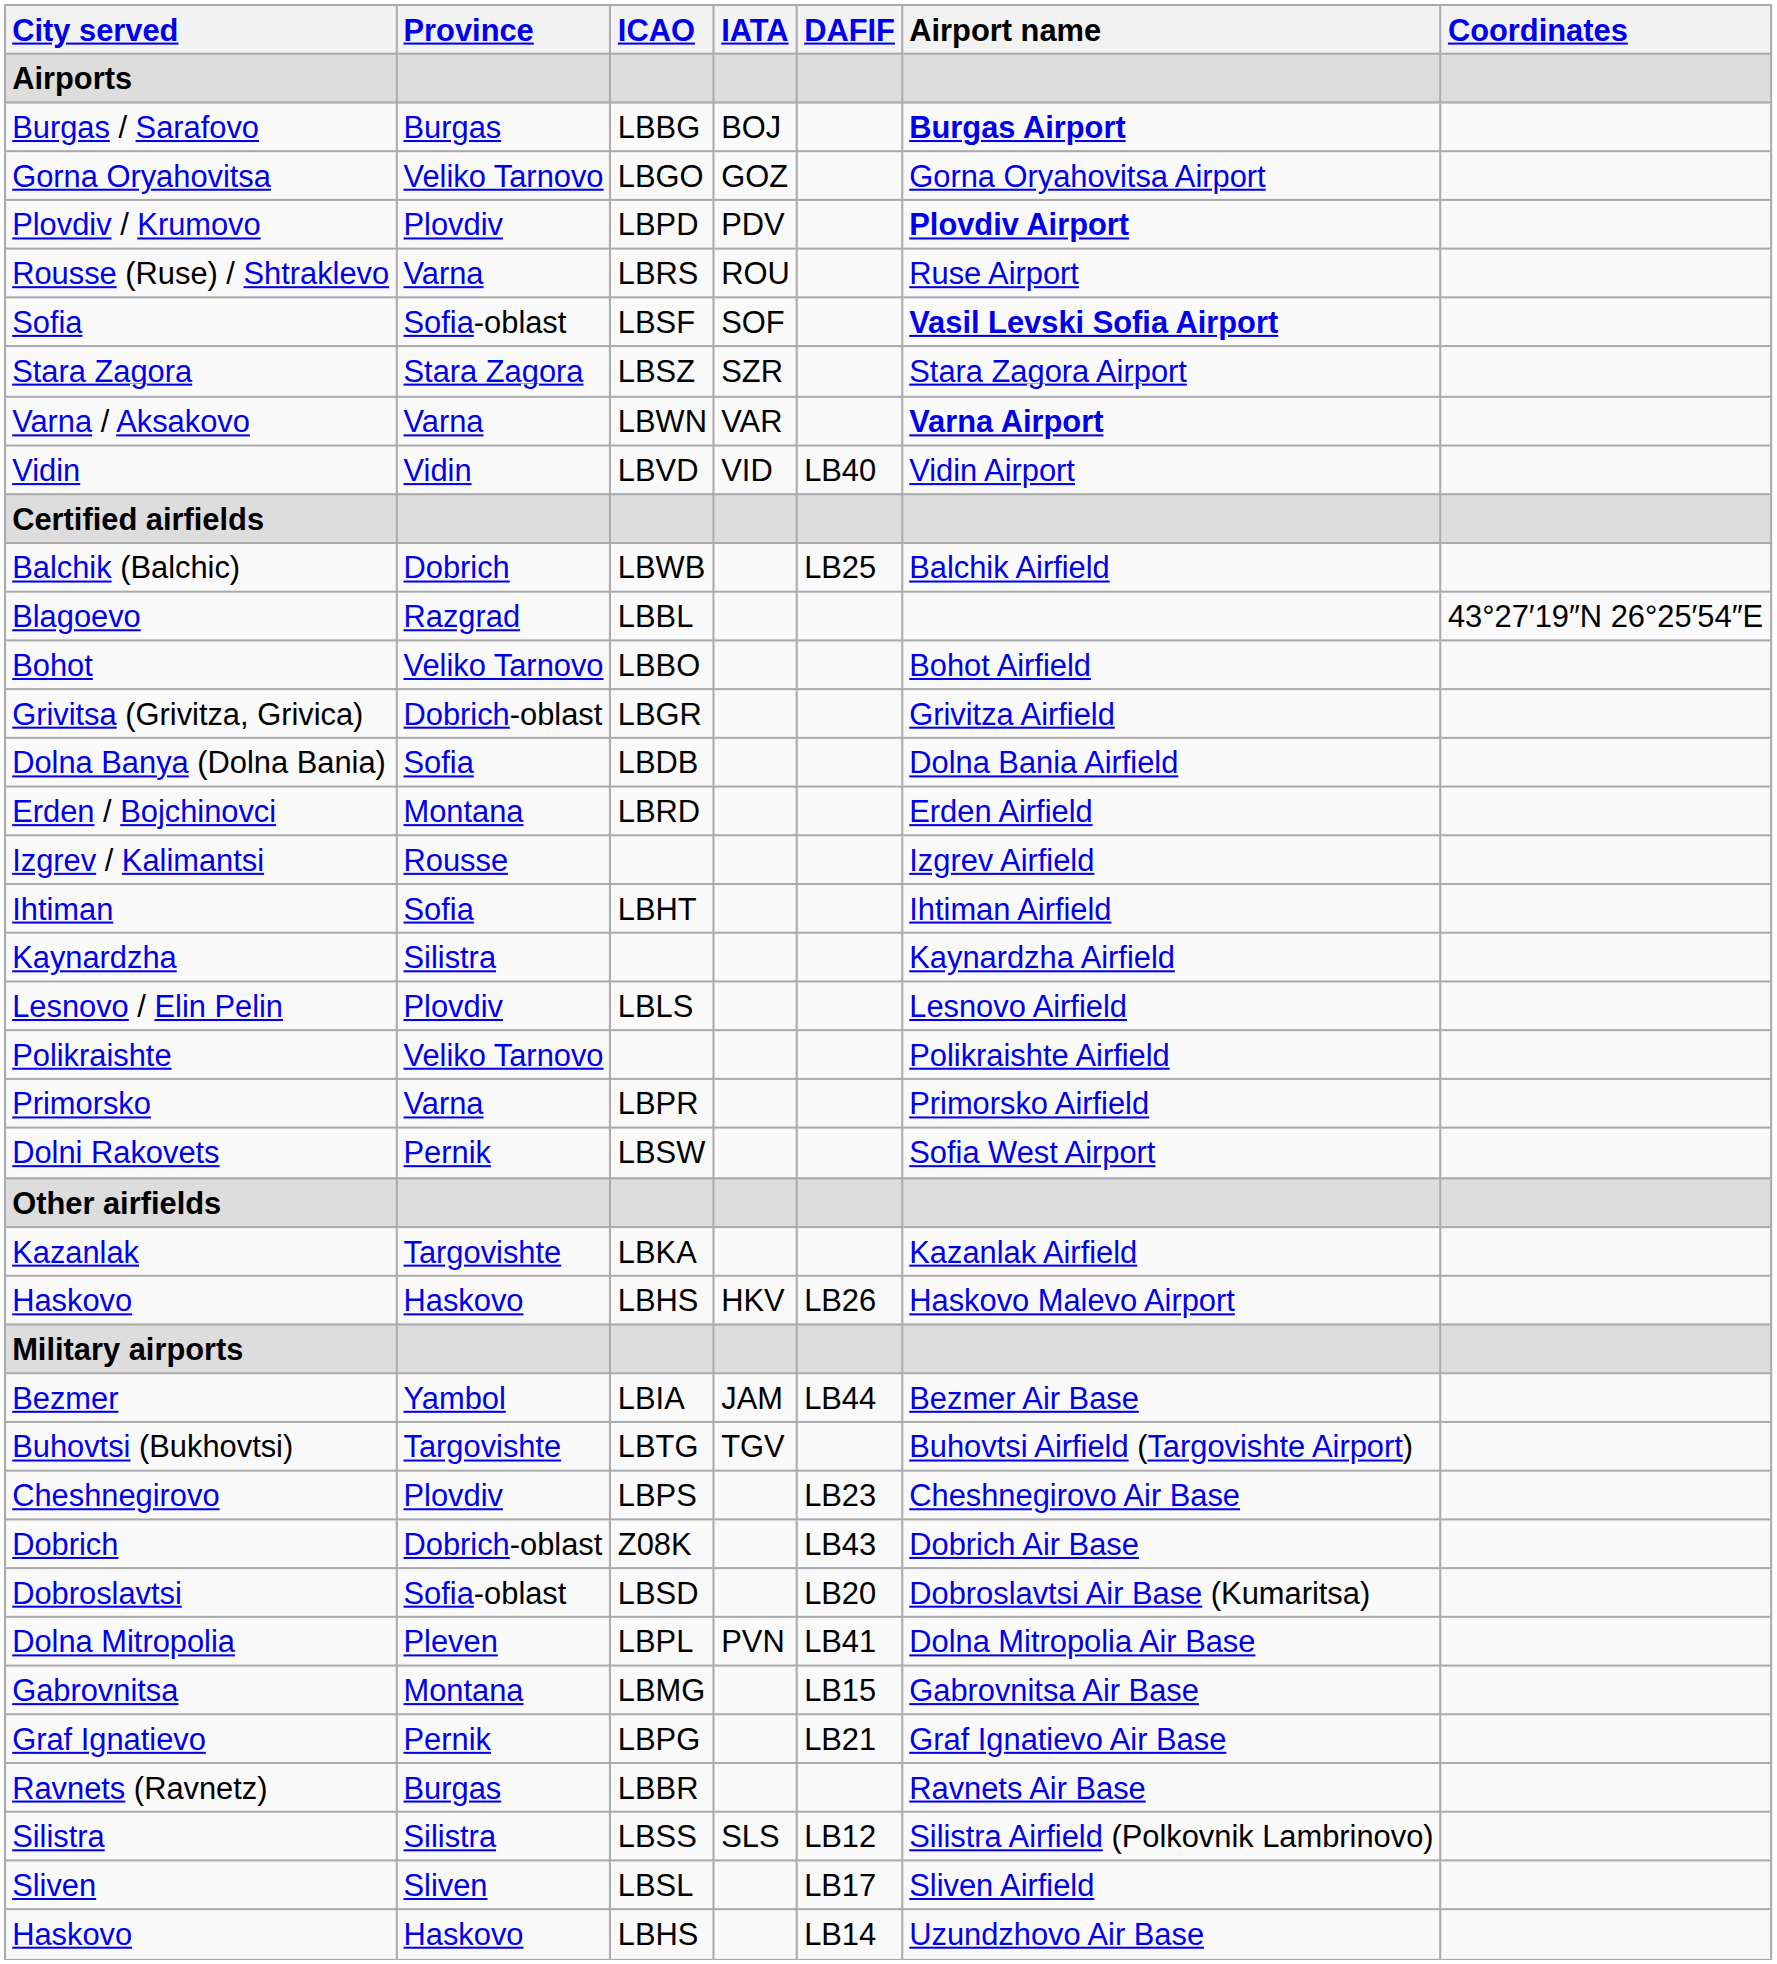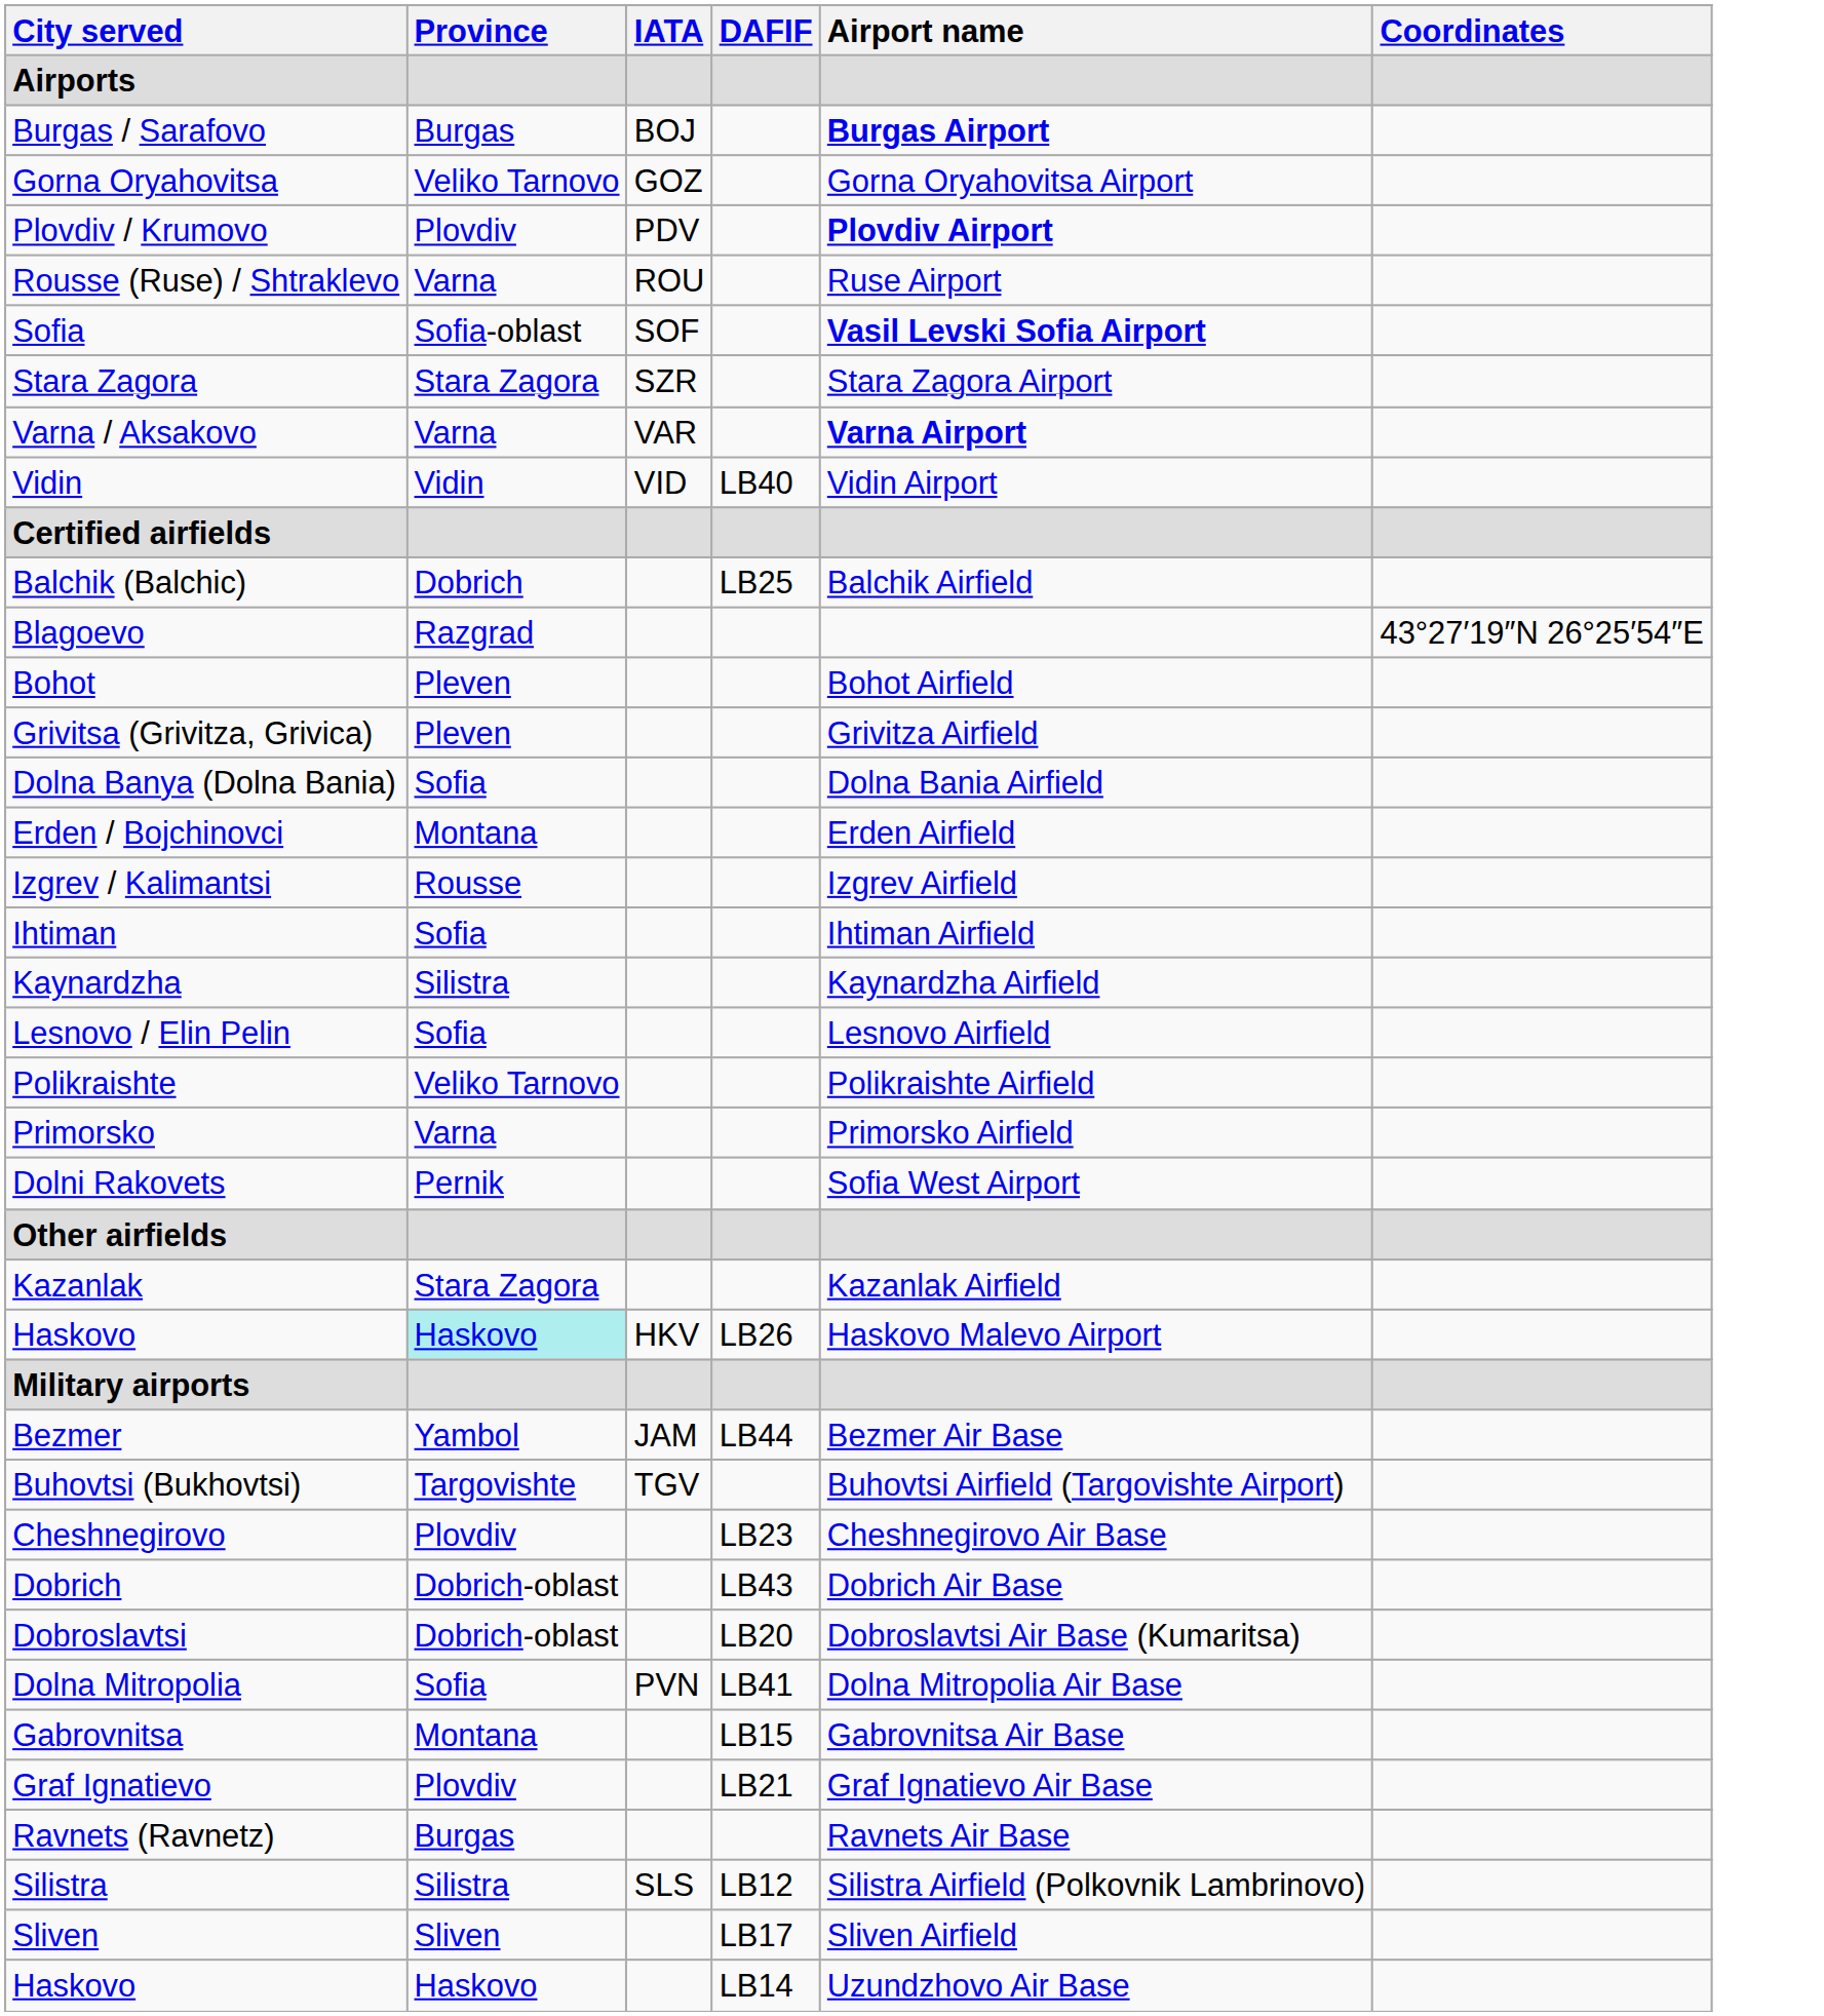 <table class="wikitable sortable" style="font-size:95%;">
 <tr valign=baseline>
 <th style="text-align:left;"><a href='#'>City served</a></th>
 <th style="text-align:left;"><a href='#'>Province</a></th>
-<th style="text-align:left;"><a href='#'>ICAO</a></th>
 <th style="text-align:left;"><a href='#'>IATA</a></th>
 <th style="text-align:left;"><a href='#'>DAFIF</a></th>
 <th style="text-align:left;">Airport name</th>
 <th style="text-align:left;"><a href='#'>Coordinates</a></th>
 </tr>
 <tr style="background-color:#DDDDDD;">
 <td> <strong>Airports</strong></td>
 <td></td>
 <td></td>
 <td></td>
 <td></td>
 <td></td>
-<td></td>
 </tr>
 <tr valign="top">
 <td><a href='#'>Burgas</a> / <a href='#'>Sarafovo</a></td>
 <td><a href='#'>Burgas</a></td>
-<td>LBBG</td>
 <td>BOJ</td>
 <td></td>
 <td><strong><a href='#'>Burgas Airport</a></strong></td>
 <td></td>
 </tr>
 <tr valign="top">
 <td><a href='#'>Gorna Oryahovitsa</a></td>
 <td><a href='#'>Veliko Tarnovo</a></td>
-<td>LBGO</td>
 <td>GOZ</td>
 <td></td>
 <td><a href='#'>Gorna Oryahovitsa Airport</a></td>
 <td></td>
 </tr>
 <tr valign="top">
 <td><a href='#'>Plovdiv</a> / <a href='#'>Krumovo</a></td>
 <td><a href='#'>Plovdiv</a></td>
-<td>LBPD</td>
 <td>PDV</td>
 <td></td>
 <td><strong><a href='#'>Plovdiv Airport</a></strong></td>
 <td></td>
 </tr>
 <tr valign="top">
 <td><a href='#'>Rousse</a> (Ruse) / <a href='#'>Shtraklevo</a></td>
 <td><a href='#'>Varna</a></td>
-<td>LBRS</td>
 <td>ROU</td>
 <td></td>
 <td><a href='#'>Ruse Airport</a> </td>
 <td></td>
 </tr>
 <tr valign="top">
 <td><a href='#'>Sofia</a></td>
 <td><a href='#'>Sofia</a>-oblast</td>
-<td>LBSF</td>
 <td>SOF</td>
 <td></td>
 <td><strong><a href='#'>Vasil Levski Sofia Airport</a></strong></td>
 <td></td>
 </tr>
 <tr valign="top">
 <td><a href='#'>Stara Zagora</a></td>
 <td><a href='#'>Stara Zagora</a></td>
-<td>LBSZ</td>
 <td>SZR</td>
 <td></td>
 <td><a href='#'>Stara Zagora Airport</a> </td>
 <td></td>
 </tr>
 <tr valign="top">
 <td><a href='#'>Varna</a> / <a href='#'>Aksakovo</a></td>
 <td><a href='#'>Varna</a></td>
-<td>LBWN</td>
 <td>VAR</td>
 <td></td>
 <td><strong><a href='#'>Varna Airport</a></strong></td>
 <td></td>
 </tr>
 <tr valign="top">
 <td><a href='#'>Vidin</a></td>
 <td><a href='#'>Vidin</a></td>
-<td>LBVD</td>
 <td>VID</td>
 <td>LB40</td>
 <td><a href='#'>Vidin Airport</a> </td>
 <td></td>
 </tr>
 <tr style="background-color:#DDDDDD;">
 <td> <strong>Certified airfields</strong></td>
 <td></td>
 <td></td>
 <td></td>
 <td></td>
 <td></td>
-<td></td>
 </tr>
 <tr valign="top">
 <td><a href='#'>Balchik</a> (Balchic)</td>
 <td><a href='#'>Dobrich</a></td>
-<td>LBWB</td>
 <td></td>
 <td>LB25</td>
 <td><a href='#'>Balchik Airfield</a></td>
 <td></td>
 </tr>
 <tr>
 <td><a href='#'>Blagoevo</a></td>
 <td><a href='#'>Razgrad</a></td>
-<td>LBBL</td>
 <td></td>
 <td></td>
 <td></td>
 <td>43°27′19″N 26°25′54″E</td>
 </tr>
 <tr valign="top">
 <td><a href='#'>Bohot</a></td>
-<td><a href='#'>Veliko Tarnovo</a></td>
-<td>LBBO</td>
+<td><a href='#'>Pleven</a></td>
 <td></td>
 <td></td>
 <td><a href='#'>Bohot Airfield</a></td>
 <td></td>
 </tr>
 <tr valign="top">
 <td><a href='#'>Grivitsa</a> (Grivitza, Grivica)</td>
-<td><a href='#'>Dobrich</a>-oblast</td>
-<td>LBGR</td>
+<td><a href='#'>Pleven</a></td>
 <td></td>
 <td></td>
 <td><a href='#'>Grivitza Airfield</a></td>
 <td></td>
 </tr>
 <tr valign="top">
 <td><a href='#'>Dolna Banya</a> (Dolna Bania)</td>
 <td><a href='#'>Sofia</a></td>
-<td>LBDB</td>
 <td></td>
 <td></td>
 <td><a href='#'>Dolna Bania Airfield</a></td>
 <td></td>
 </tr>
 <tr valign="top">
 <td><a href='#'>Erden</a> / <a href='#'>Bojchinovci</a></td>
 <td><a href='#'>Montana</a></td>
-<td>LBRD</td>
 <td></td>
 <td></td>
 <td><a href='#'>Erden Airfield</a></td>
 <td></td>
 </tr>
 <tr valign="top">
 <td><a href='#'>Izgrev</a> / <a href='#'>Kalimantsi</a></td>
 <td><a href='#'>Rousse</a></td>
 <td></td>
 <td></td>
-<td></td>
 <td><a href='#'>Izgrev Airfield</a></td>
 <td></td>
 </tr>
 <tr valign="top">
 <td><a href='#'>Ihtiman</a></td>
 <td><a href='#'>Sofia</a></td>
-<td>LBHT</td>
 <td></td>
 <td></td>
 <td><a href='#'>Ihtiman Airfield</a></td>
 <td></td>
 </tr>
 <tr valign="top">
 <td><a href='#'>Kaynardzha</a></td>
 <td><a href='#'>Silistra</a></td>
 <td></td>
 <td></td>
-<td></td>
 <td><a href='#'>Kaynardzha Airfield</a></td>
 <td></td>
 </tr>
 <tr valign="top">
 <td><a href='#'>Lesnovo</a> / <a href='#'>Elin Pelin</a></td>
-<td><a href='#'>Plovdiv</a></td>
-<td>LBLS</td>
+<td><a href='#'>Sofia</a></td>
 <td></td>
 <td></td>
 <td><a href='#'>Lesnovo Airfield</a></td>
 <td></td>
 </tr>
 <tr valign="top">
 <td><a href='#'>Polikraishte</a></td>
 <td><a href='#'>Veliko Tarnovo</a></td>
 <td></td>
 <td></td>
-<td></td>
 <td><a href='#'>Polikraishte Airfield</a></td>
 <td></td>
 </tr>
 <tr valign="top">
 <td><a href='#'>Primorsko</a></td>
 <td><a href='#'>Varna</a></td>
-<td>LBPR</td>
 <td></td>
 <td></td>
 <td><a href='#'>Primorsko Airfield</a></td>
 <td></td>
 </tr>
 <tr valign="top">
 <td><a href='#'>Dolni Rakovets</a></td>
 <td><a href='#'>Pernik</a></td>
-<td>LBSW</td>
 <td></td>
 <td></td>
 <td><a href='#'>Sofia West Airport</a></td>
 <td></td>
 </tr>
 <tr style="background-color:#DDDDDD;">
 <td> <strong>Other airfields</strong></td>
 <td></td>
 <td></td>
 <td></td>
 <td></td>
 <td></td>
-<td></td>
 </tr>
 <tr valign="top">
 <td><a href='#'>Kazanlak</a></td>
-<td><a href='#'>Targovishte</a></td>
-<td>LBKA</td>
+<td><a href='#'>Stara Zagora</a></td>
 <td></td>
 <td></td>
 <td><a href='#'>Kazanlak Airfield</a></td>
 <td></td>
 </tr>
 <tr valign="top">
 <td><a href='#'>Haskovo</a></td>
-<td><a href='#'>Haskovo</a></td>
-<td>LBHS</td>
+<td style="background: paleturquoise;"><a href='#'>Haskovo</a></td>
 <td>HKV</td>
 <td>LB26</td>
 <td><a href='#'>Haskovo Malevo Airport</a></td>
 <td></td>
 </tr>
 <tr style="background-color:#DDDDDD;">
 <td> <strong>Military airports</strong></td>
 <td></td>
 <td></td>
 <td></td>
 <td></td>
 <td></td>
-<td></td>
 </tr>
 <tr valign="top">
 <td><a href='#'>Bezmer</a></td>
 <td><a href='#'>Yambol</a></td>
-<td>LBIA</td>
 <td>JAM</td>
 <td>LB44</td>
 <td><a href='#'>Bezmer Air Base</a></td>
 <td></td>
 </tr>
 <tr valign="top">
 <td><a href='#'>Buhovtsi</a> (Bukhovtsi)</td>
 <td><a href='#'>Targovishte</a></td>
-<td>LBTG</td>
 <td>TGV</td>
 <td></td>
 <td><a href='#'>Buhovtsi Airfield</a> (<a href='#'>Targovishte Airport</a>)</td>
 <td></td>
 </tr>
 <tr valign="top">
 <td><a href='#'>Cheshnegirovo</a></td>
 <td><a href='#'>Plovdiv</a></td>
-<td>LBPS</td>
 <td></td>
 <td>LB23</td>
 <td><a href='#'>Cheshnegirovo Air Base</a></td>
 <td></td>
 </tr>
 <tr valign="top">
 <td><a href='#'>Dobrich</a></td>
 <td><a href='#'>Dobrich</a>-oblast</td>
-<td>Z08K</td>
 <td></td>
 <td>LB43</td>
 <td><a href='#'>Dobrich Air Base</a></td>
 <td></td>
 </tr>
 <tr valign="top">
 <td><a href='#'>Dobroslavtsi</a></td>
-<td><a href='#'>Sofia</a>-oblast</td>
-<td>LBSD</td>
+<td><a href='#'>Dobrich</a>-oblast</td>
 <td></td>
 <td>LB20</td>
 <td><a href='#'>Dobroslavtsi Air Base</a> (Kumaritsa)</td>
 <td></td>
 </tr>
 <tr valign="top">
 <td><a href='#'>Dolna Mitropolia</a></td>
-<td><a href='#'>Pleven</a></td>
-<td>LBPL</td>
+<td><a href='#'>Sofia</a></td>
 <td>PVN</td>
 <td>LB41</td>
 <td><a href='#'>Dolna Mitropolia Air Base</a></td>
 <td></td>
 </tr>
 <tr valign="top">
 <td><a href='#'>Gabrovnitsa</a></td>
 <td><a href='#'>Montana</a></td>
-<td>LBMG</td>
 <td></td>
 <td>LB15</td>
 <td><a href='#'>Gabrovnitsa Air Base</a></td>
 <td></td>
 </tr>
 <tr valign="top">
 <td><a href='#'>Graf Ignatievo</a></td>
-<td><a href='#'>Pernik</a></td>
-<td>LBPG</td>
+<td><a href='#'>Plovdiv</a></td>
 <td></td>
 <td>LB21</td>
 <td><a href='#'>Graf Ignatievo Air Base</a></td>
 <td></td>
 </tr>
 <tr valign="top">
 <td><a href='#'>Ravnets</a> (Ravnetz)</td>
 <td><a href='#'>Burgas</a></td>
-<td>LBBR</td>
 <td></td>
 <td></td>
 <td><a href='#'>Ravnets Air Base</a></td>
 <td></td>
 </tr>
 <tr valign="top">
 <td><a href='#'>Silistra</a></td>
 <td><a href='#'>Silistra</a></td>
-<td>LBSS</td>
 <td>SLS</td>
 <td>LB12</td>
 <td><a href='#'>Silistra Airfield</a> (Polkovnik Lambrinovo)</td>
 <td></td>
 </tr>
 <tr valign="top">
 <td><a href='#'>Sliven</a></td>
 <td><a href='#'>Sliven</a></td>
-<td>LBSL</td>
 <td></td>
 <td>LB17</td>
 <td><a href='#'>Sliven Airfield</a></td>
 <td></td>
 </tr>
 <tr valign="top">
 <td><a href='#'>Haskovo</a></td>
 <td><a href='#'>Haskovo</a></td>
-<td>LBHS</td>
 <td></td>
 <td>LB14</td>
 <td><a href='#'>Uzundzhovo Air Base</a></td>
 <td></td>
 </tr>
 </table>
